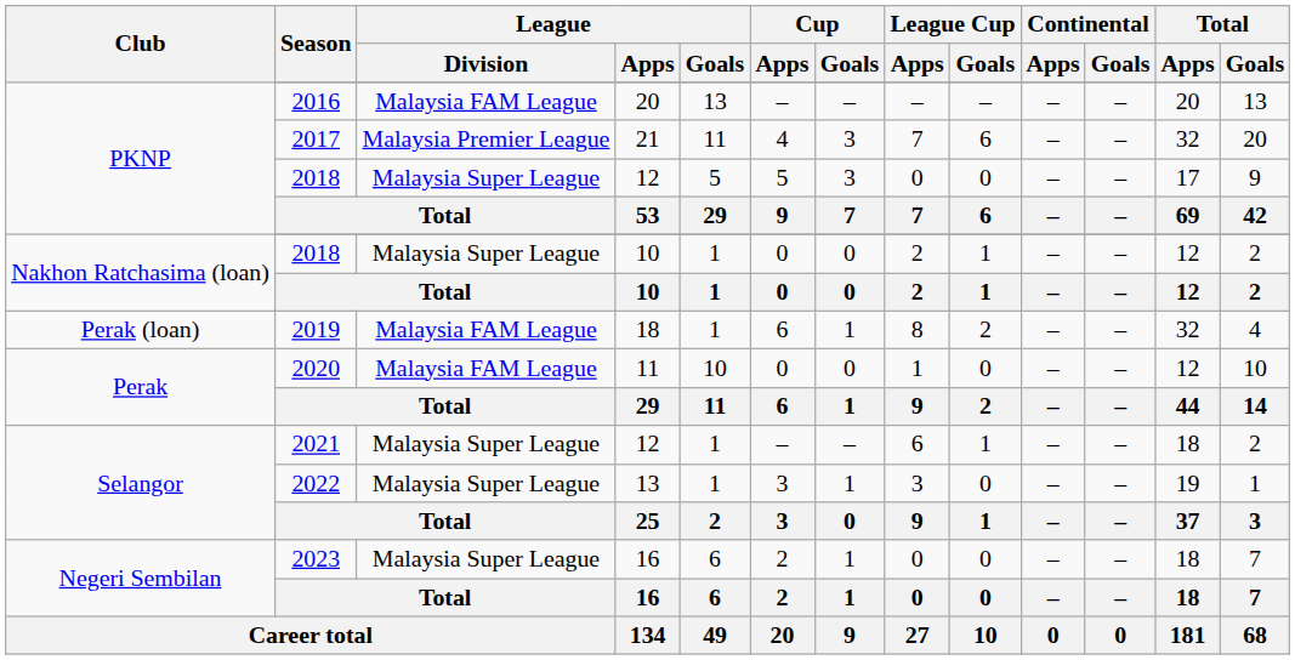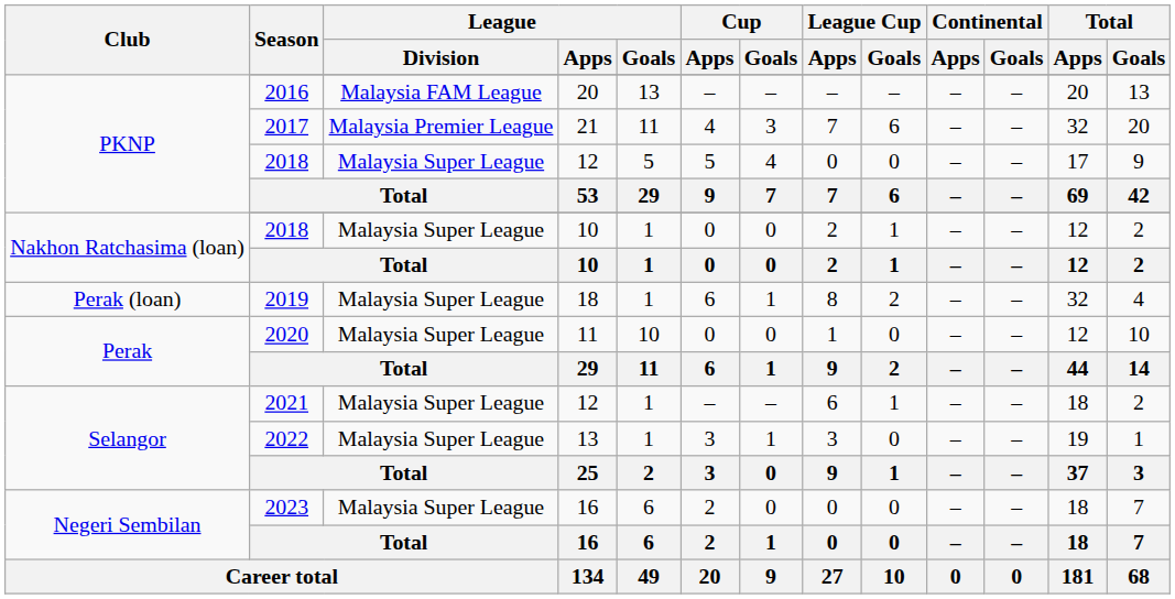 <table class="wikitable" style="text-align: center;">
 <tr>
 <th rowspan="2">Club</th>
 <th rowspan="2">Season</th>
 <th colspan="3">League</th>
 <th colspan="2">Cup</th>
 <th colspan="2">League Cup</th>
 <th colspan="2">Continental</th>
 <th colspan="2">Total</th>
 </tr>
 <tr>
 <th>Division</th>
 <th>Apps</th>
 <th>Goals</th>
 <th>Apps</th>
 <th>Goals</th>
 <th>Apps</th>
 <th>Goals</th>
 <th>Apps</th>
 <th>Goals</th>
 <th>Apps</th>
 <th>Goals</th>
 </tr>
 <tr>
 <td rowspan="5" style="text-align:center;"><a href='#'>PKNP</a></td>
 </tr>
 <tr>
 <td !><a href='#'>2016</a></td>
 <td><a href='#'>Malaysia FAM League</a></td>
 <td>20</td>
 <td>13</td>
 <td>–</td>
 <td>–</td>
 <td>–</td>
 <td>–</td>
 <td>–</td>
 <td>–</td>
 <td>20</td>
 <td>13</td>
 </tr>
 <tr>
 <td><a href='#'>2017</a></td>
 <td><a href='#'>Malaysia Premier League</a></td>
 <td>21</td>
 <td>11</td>
 <td>4</td>
 <td>3</td>
 <td>7</td>
 <td>6</td>
 <td>–</td>
 <td>–</td>
 <td>32</td>
 <td>20</td>
 </tr>
 <tr>
 <td><a href='#'>2018</a></td>
 <td><a href='#'>Malaysia Super League</a></td>
 <td>12</td>
 <td>5</td>
 <td>5</td>
-<td>3</td>
+<td>4</td>
 <td>0</td>
 <td>0</td>
 <td>–</td>
 <td>–</td>
 <td>17</td>
 <td>9</td>
 </tr>
 <tr>
 <th colspan=2>Total</th>
 <th>53</th>
 <th>29</th>
 <th>9</th>
 <th>7</th>
 <th>7</th>
 <th>6</th>
 <th>–</th>
 <th>–</th>
 <th>69</th>
 <th>42</th>
 </tr>
 <tr>
 <td rowspan="3" style="text-align:center;"><a href='#'>Nakhon Ratchasima</a> (loan)</td>
 </tr>
 <tr>
 <td><a href='#'>2018</a></td>
 <td>Malaysia Super League</td>
 <td>10</td>
 <td>1</td>
 <td>0</td>
 <td>0</td>
 <td>2</td>
 <td>1</td>
 <td>–</td>
 <td>–</td>
 <td>12</td>
 <td>2</td>
 </tr>
 <tr>
 <th colspan="2">Total</th>
 <th>10</th>
 <th>1</th>
 <th>0</th>
 <th>0</th>
 <th>2</th>
 <th>1</th>
 <th>–</th>
 <th>–</th>
 <th>12</th>
 <th>2</th>
 </tr>
 <tr>
 <td><a href='#'>Perak</a> (loan)</td>
 <td><a href='#'>2019</a></td>
-<td><a href='#'>Malaysia FAM League</a></td>
+<td>Malaysia Super League</td>
 <td>18</td>
 <td>1</td>
 <td>6</td>
 <td>1</td>
 <td>8</td>
 <td>2</td>
 <td>–</td>
 <td>–</td>
 <td>32</td>
 <td>4</td>
 </tr>
 <tr>
 <td rowspan="2" style="text-align:center;"><a href='#'>Perak</a></td>
 <td><a href='#'>2020</a></td>
-<td><a href='#'>Malaysia FAM League</a></td>
+<td>Malaysia Super League</td>
 <td>11</td>
 <td>10</td>
 <td>0</td>
 <td>0</td>
 <td>1</td>
 <td>0</td>
 <td>–</td>
 <td>–</td>
 <td>12</td>
 <td>10</td>
 </tr>
 <tr>
 <th colspan="2">Total</th>
 <th>29</th>
 <th>11</th>
 <th>6</th>
 <th>1</th>
 <th>9</th>
 <th>2</th>
 <th>–</th>
 <th>–</th>
 <th>44</th>
 <th>14</th>
 </tr>
 <tr>
 <td rowspan="3" style="text-align:center;"><a href='#'>Selangor</a></td>
 <td><a href='#'>2021</a></td>
 <td>Malaysia Super League</td>
 <td>12</td>
 <td>1</td>
 <td>–</td>
 <td>–</td>
 <td>6</td>
 <td>1</td>
 <td>–</td>
 <td>–</td>
 <td>18</td>
 <td>2</td>
 </tr>
 <tr>
 <td !><a href='#'>2022</a></td>
 <td>Malaysia Super League</td>
 <td>13</td>
 <td>1</td>
 <td>3</td>
 <td>1</td>
 <td>3</td>
 <td>0</td>
 <td>–</td>
 <td>–</td>
 <td>19</td>
 <td>1</td>
 </tr>
 <tr>
 <th colspan="2">Total</th>
 <th>25</th>
 <th>2</th>
 <th>3</th>
 <th>0</th>
 <th>9</th>
 <th>1</th>
 <th>–</th>
 <th>–</th>
 <th>37</th>
 <th>3</th>
 </tr>
 <tr>
 <td rowspan="2" style="text-align:center;"><a href='#'>Negeri Sembilan</a></td>
 <td><a href='#'>2023</a></td>
 <td>Malaysia Super League</td>
 <td>16</td>
 <td>6</td>
 <td>2</td>
-<td>1</td>
+<td>0</td>
 <td>0</td>
 <td>0</td>
 <td>–</td>
 <td>–</td>
 <td>18</td>
 <td>7</td>
 </tr>
 <tr>
 <th colspan="2">Total</th>
 <th>16</th>
 <th>6</th>
 <th>2</th>
 <th>1</th>
 <th>0</th>
 <th>0</th>
 <th>–</th>
 <th>–</th>
 <th>18</th>
 <th>7</th>
 </tr>
 <tr>
 <th colspan=3>Career total</th>
 <th>134</th>
 <th>49</th>
 <th>20</th>
 <th>9</th>
 <th>27</th>
 <th>10</th>
 <th>0</th>
 <th>0</th>
 <th>181</th>
 <th>68</th>
 </tr>
 </table>
